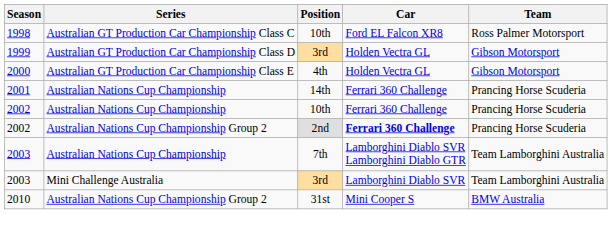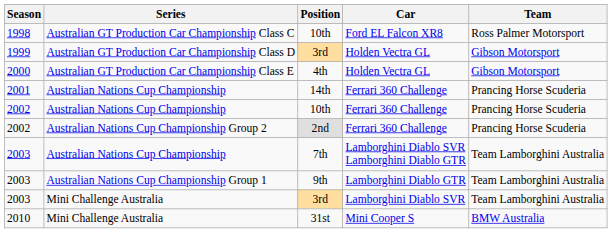 <table class="wikitable" style="font-size: 95%;">
 <tr>
 <th>Season</th>
 <th>Series</th>
 <th>Position</th>
 <th>Car</th>
 <th>Team</th>
 </tr>
 <tr>
 <td><a href='#'>1998</a></td>
 <td><a href='#'>Australian GT Production Car Championship</a> Class C</td>
 <td align=center>10th</td>
 <td><a href='#'>Ford EL Falcon XR8</a></td>
 <td>Ross Palmer Motorsport</td>
 </tr>
 <tr>
 <td><a href='#'>1999</a></td>
 <td><a href='#'>Australian GT Production Car Championship</a> Class D</td>
 <td align="center" style="background:#ffdf9f;">3rd</td>
 <td><a href='#'>Holden Vectra GL</a></td>
 <td><a href='#'>Gibson Motorsport</a></td>
 </tr>
 <tr>
 <td><a href='#'>2000</a></td>
 <td><a href='#'>Australian GT Production Car Championship</a> Class E</td>
 <td align=center>4th</td>
 <td><a href='#'>Holden Vectra GL</a></td>
 <td><a href='#'>Gibson Motorsport</a></td>
 </tr>
 <tr>
 <td><a href='#'>2001</a></td>
 <td><a href='#'>Australian Nations Cup Championship</a></td>
 <td align=center>14th</td>
 <td><a href='#'>Ferrari 360 Challenge</a></td>
 <td>Prancing Horse Scuderia</td>
 </tr>
 <tr>
 <td><a href='#'>2002</a></td>
 <td><a href='#'>Australian Nations Cup Championship</a></td>
 <td align=center>10th</td>
 <td><a href='#'>Ferrari 360 Challenge</a></td>
 <td>Prancing Horse Scuderia</td>
 </tr>
 <tr>
 <td>2002</td>
 <td><a href='#'>Australian Nations Cup Championship</a> Group 2</td>
 <td align="center" style="background:#dfdfdf;">2nd</td>
-<td><strong><a href='#'>Ferrari 360 Challenge</a></strong></td>
+<td><a href='#'>Ferrari 360 Challenge</a></td>
 <td>Prancing Horse Scuderia</td>
 </tr>
 <tr>
 <td><a href='#'>2003</a></td>
 <td><a href='#'>Australian Nations Cup Championship</a></td>
 <td align=center>7th</td>
 <td><a href='#'>Lamborghini Diablo SVR</a><br><a href='#'>Lamborghini Diablo GTR</a></td>
 <td>Team Lamborghini Australia</td>
 </tr>
 <tr>
 <td>2003</td>
+<td><a href='#'>Australian Nations Cup Championship</a> Group 1</td>
+<td align=center>9th</td>
+<td><a href='#'>Lamborghini Diablo GTR</a></td>
+<td>Team Lamborghini Australia</td>
+</tr>
+<tr>
+<td>2003</td>
 <td>Mini Challenge Australia</td>
 <td align="center" style="background:#ffdf9f;">3rd</td>
 <td><a href='#'>Lamborghini Diablo SVR</a></td>
 <td>Team Lamborghini Australia</td>
 </tr>
 <tr>
 <td>2010</td>
-<td><a href='#'>Australian Nations Cup Championship</a> Group 2</td>
+<td>Mini Challenge Australia</td>
 <td align=center>31st</td>
 <td><a href='#'>Mini Cooper S</a></td>
 <td><a href='#'>BMW Australia</a></td>
 </tr>
 </table>
